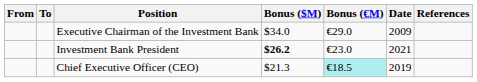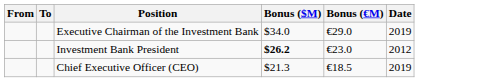 <table class="wikitable">
 <tr>
 <th>From</th>
 <th>To</th>
 <th>Position</th>
 <th>Bonus (<a href='#'>$M</a>)</th>
 <th>Bonus (<a href='#'>€M</a>)</th>
 <th>Date</th>
-<th>References</th>
 </tr>
 <tr>
 <td></td>
 <td></td>
 <td>Executive Chairman of the Investment Bank</td>
 <td>$34.0</td>
 <td>€29.0</td>
-<td>2009</td>
-<td></td>
+<td>2019</td>
 </tr>
 <tr>
 <td></td>
 <td></td>
 <td>Investment Bank President</td>
 <td><strong>$26.2</strong></td>
 <td>€23.0</td>
-<td>2021</td>
-<td></td>
+<td>2012</td>
 </tr>
 <tr>
 <td></td>
 <td></td>
 <td>Chief Executive Officer (CEO)</td>
 <td>$21.3</td>
-<td style="background: paleturquoise;">€18.5</td>
+<td>€18.5</td>
 <td>2019</td>
-<td></td>
 </tr>
 </table>
